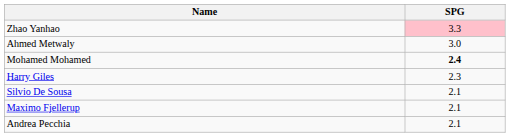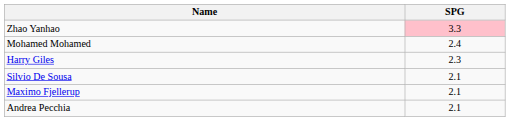 <table class=wikitable width="90%">
 <tr>
 <th width="80%">Name</th>
 <th width="20%">SPG</th>
 </tr>
 <tr>
 <td> Zhao Yanhao</td>
 <td align=center style="background: pink;">3.3</td>
 </tr>
 <tr>
-<td> Ahmed Metwaly</td>
-<td align=center>3.0</td>
-</tr>
-<tr>
 <td> Mohamed Mohamed</td>
-<td align=center><strong>2.4</strong></td>
+<td align=center>2.4</td>
 </tr>
 <tr>
 <td> <a href='#'>Harry Giles</a></td>
 <td align=center>2.3</td>
 </tr>
 <tr>
 <td> <a href='#'>Silvio De Sousa</a></td>
 <td align=center>2.1</td>
 </tr>
 <tr>
 <td> <a href='#'>Maximo Fjellerup</a></td>
 <td align=center>2.1</td>
 </tr>
 <tr>
 <td> Andrea Pecchia</td>
 <td align=center>2.1</td>
 </tr>
 </table>
